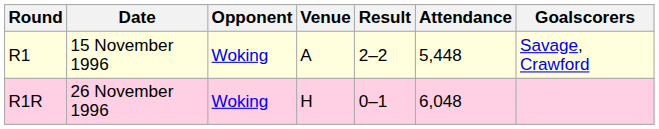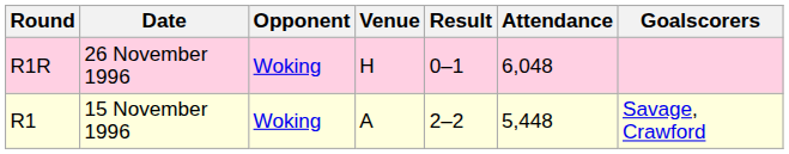 <table class="wikitable">
 <tr>
 <th>Round</th>
 <th>Date</th>
 <th>Opponent</th>
 <th>Venue</th>
 <th>Result</th>
 <th>Attendance</th>
 <th>Goalscorers</th>
 </tr>
+<tr style="background-color: #ffd0e3;">
+<td>R1R</td>
+<td>26 November 1996</td>
+<td><a href='#'>Woking</a></td>
+<td>H</td>
+<td>0–1</td>
+<td>6,048</td>
+<td></td>
+</tr>
 <tr style="background-color: #ffffdd;">
 <td>R1</td>
 <td>15 November 1996</td>
 <td><a href='#'>Woking</a></td>
 <td>A</td>
 <td>2–2</td>
 <td>5,448</td>
 <td><a href='#'>Savage</a>, <a href='#'>Crawford</a></td>
 </tr>
-<tr style="background-color: #ffd0e3;">
-<td>R1R</td>
-<td>26 November 1996</td>
-<td><a href='#'>Woking</a></td>
-<td>H</td>
-<td>0–1</td>
-<td>6,048</td>
-<td></td>
-</tr>
 </table>
